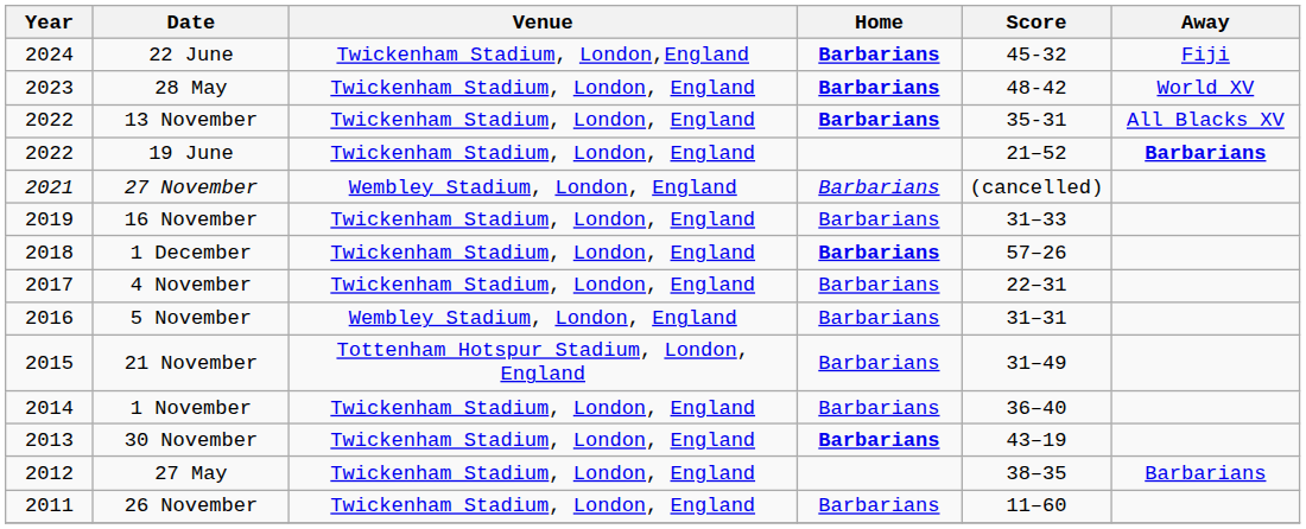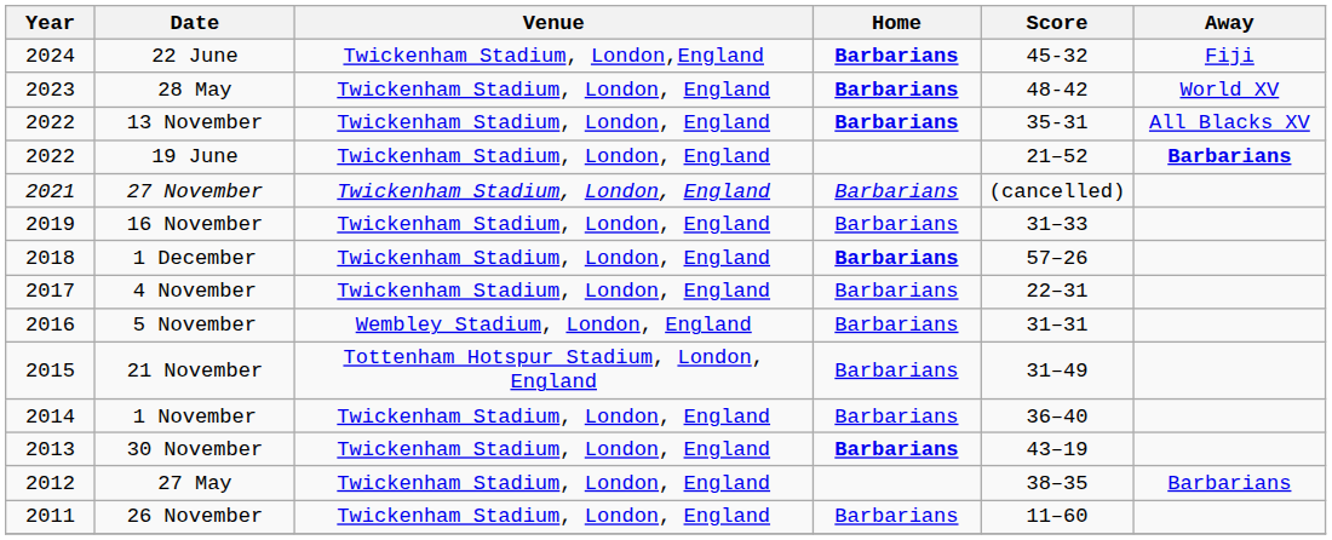 <table class="wikitable" style="text-align:center" align=center>
 <tr>
 <th width="50">Year</th>
 <th width="120">Date</th>
 <th width="320">Venue</th>
 <th width="100">Home</th>
 <th width="90">Score</th>
 <th width="115">Away</th>
 </tr>
 <tr>
 <td>2024</td>
 <td>22 June</td>
 <td><a href='#'>Twickenham Stadium</a>, <a href='#'>London</a>,<a href='#'>England</a></td>
 <td><strong><a href='#'>Barbarians</a></strong></td>
 <td>45-32</td>
 <td><a href='#'>Fiji</a></td>
 </tr>
 <tr>
 <td>2023</td>
 <td>28 May</td>
 <td><a href='#'>Twickenham Stadium</a>, <a href='#'>London</a>, <a href='#'>England</a></td>
 <td><strong><a href='#'>Barbarians</a></strong></td>
 <td>48-42</td>
 <td><a href='#'>World XV</a></td>
 </tr>
 <tr>
 <td>2022</td>
 <td>13 November</td>
 <td><a href='#'>Twickenham Stadium</a>, <a href='#'>London</a>, <a href='#'>England</a></td>
 <td><strong><a href='#'>Barbarians</a></strong></td>
 <td>35-31</td>
 <td> <a href='#'>All Blacks XV</a></td>
 </tr>
 <tr>
 <td>2022</td>
 <td>19 June</td>
 <td><a href='#'>Twickenham Stadium</a>, <a href='#'>London</a>, <a href='#'>England</a></td>
 <td></td>
 <td>21–52</td>
 <td><strong><a href='#'>Barbarians</a></strong></td>
 </tr>
 <tr>
 <td><em>2021</em></td>
 <td><em>27 November</em></td>
-<td><a href='#'>Wembley Stadium</a>, <a href='#'>London</a>, <a href='#'>England</a></td>
+<td><em><a href='#'>Twickenham Stadium</a>, <a href='#'>London</a>, <a href='#'>England</a></em></td>
 <td><em><a href='#'>Barbarians</a></em></td>
 <td>(cancelled)</td>
 <td><em></em></td>
 </tr>
 <tr>
 <td>2019</td>
 <td>16 November</td>
 <td><a href='#'>Twickenham Stadium</a>, <a href='#'>London</a>, <a href='#'>England</a></td>
 <td><a href='#'>Barbarians</a></td>
 <td>31–33</td>
 <td><strong></strong></td>
 </tr>
 <tr>
 <td>2018</td>
 <td>1 December</td>
 <td><a href='#'>Twickenham Stadium</a>, <a href='#'>London</a>, <a href='#'>England</a></td>
 <td><strong><a href='#'>Barbarians</a></strong></td>
 <td>57–26</td>
 <td></td>
 </tr>
 <tr>
 <td>2017</td>
 <td>4 November</td>
 <td><a href='#'>Twickenham Stadium</a>, <a href='#'>London</a>, <a href='#'>England</a></td>
 <td><a href='#'>Barbarians</a></td>
 <td>22–31</td>
 <td><strong></strong></td>
 </tr>
 <tr>
 <td>2016</td>
 <td>5 November</td>
 <td><a href='#'>Wembley Stadium</a>, <a href='#'>London</a>, <a href='#'>England</a></td>
 <td><a href='#'>Barbarians</a></td>
 <td>31–31</td>
 <td></td>
 </tr>
 <tr>
 <td>2015</td>
 <td>21 November</td>
 <td><a href='#'>Tottenham Hotspur Stadium</a>, <a href='#'>London</a>, <a href='#'>England</a></td>
 <td><a href='#'>Barbarians</a></td>
 <td>31–49</td>
 <td><strong></strong></td>
 </tr>
 <tr>
 <td>2014</td>
 <td>1 November</td>
 <td><a href='#'>Twickenham Stadium</a>, <a href='#'>London</a>, <a href='#'>England</a></td>
 <td><a href='#'>Barbarians</a></td>
 <td>36–40</td>
 <td><strong></strong></td>
 </tr>
 <tr>
 <td>2013</td>
 <td>30 November</td>
 <td><a href='#'>Twickenham Stadium</a>, <a href='#'>London</a>, <a href='#'>England</a></td>
 <td><strong><a href='#'>Barbarians</a></strong></td>
 <td>43–19</td>
 <td></td>
 </tr>
 <tr>
 <td>2012</td>
 <td>27 May</td>
 <td><a href='#'>Twickenham Stadium</a>, <a href='#'>London</a>, <a href='#'>England</a></td>
 <td><strong></strong></td>
 <td>38–35</td>
 <td><a href='#'>Barbarians</a></td>
 </tr>
 <tr>
 <td>2011</td>
 <td>26 November</td>
 <td><a href='#'>Twickenham Stadium</a>, <a href='#'>London</a>, <a href='#'>England</a></td>
 <td><a href='#'>Barbarians</a></td>
 <td>11–60</td>
 <td><strong></strong></td>
 </tr>
 <tr>
 </tr>
 </table>
